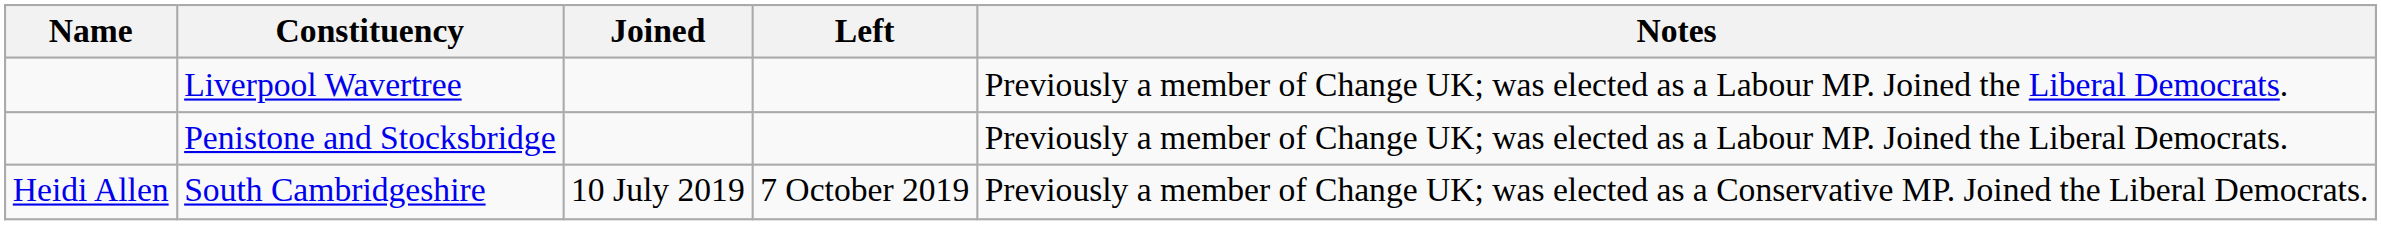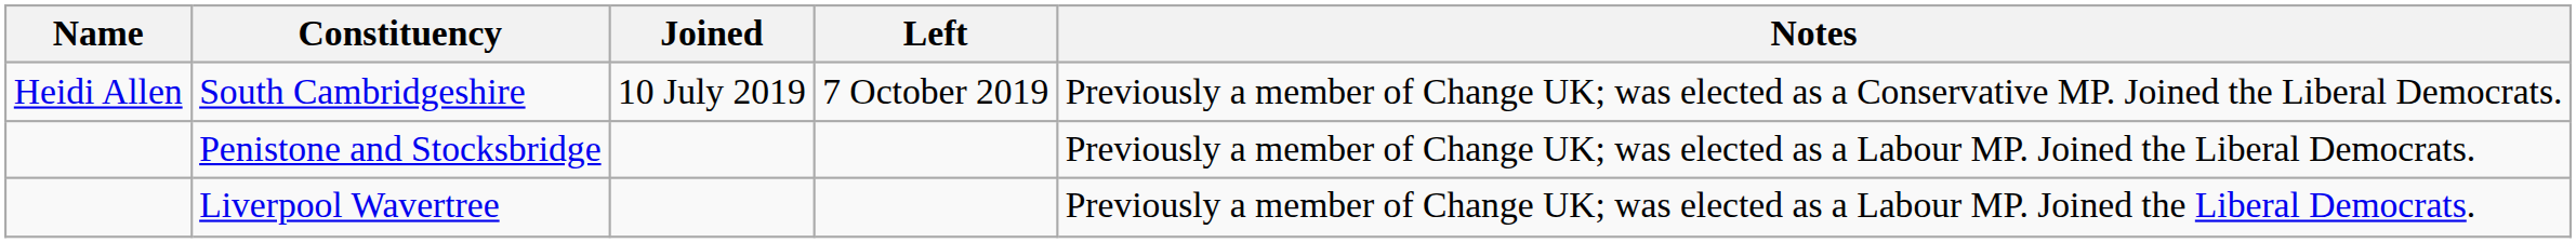 <table class="wikitable sortable">
 <tr>
 <th>Name</th>
 <th>Constituency</th>
 <th>Joined</th>
 <th>Left</th>
 <th>Notes</th>
 </tr>
 <tr>
-<td></td>
-<td><a href='#'>Liverpool Wavertree</a></td>
-<td></td>
-<td></td>
-<td>Previously a member of Change UK; was elected as a Labour MP. Joined the <a href='#'>Liberal Democrats</a>.</td>
+<td><a href='#'>Heidi Allen</a></td>
+<td><a href='#'>South Cambridgeshire</a></td>
+<td>10 July 2019</td>
+<td>7 October 2019</td>
+<td>Previously a member of Change UK; was elected as a Conservative MP. Joined the Liberal Democrats.</td>
 </tr>
 <tr>
 <td></td>
 <td><a href='#'>Penistone and Stocksbridge</a></td>
 <td></td>
 <td></td>
 <td>Previously a member of Change UK; was elected as a Labour MP. Joined the Liberal Democrats.</td>
 </tr>
 <tr>
-<td><a href='#'>Heidi Allen</a></td>
-<td><a href='#'>South Cambridgeshire</a></td>
-<td>10 July 2019</td>
-<td>7 October 2019</td>
-<td>Previously a member of Change UK; was elected as a Conservative MP. Joined the Liberal Democrats.</td>
+<td></td>
+<td><a href='#'>Liverpool Wavertree</a></td>
+<td></td>
+<td></td>
+<td>Previously a member of Change UK; was elected as a Labour MP. Joined the <a href='#'>Liberal Democrats</a>.</td>
 </tr>
 </table>
